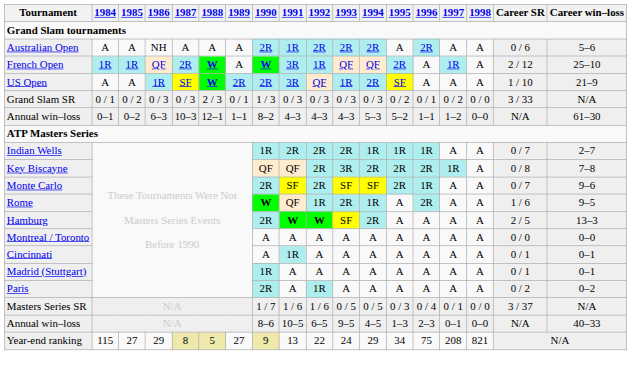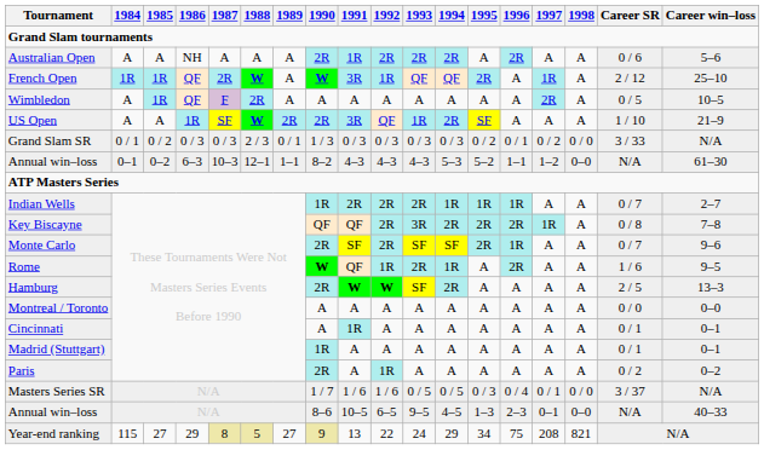 <table class="wikitable">
 <tr style="background:#efefef;">
 <th>Tournament</th>
 <th><a href='#'>1984</a></th>
 <th><a href='#'>1985</a></th>
 <th><a href='#'>1986</a></th>
 <th><a href='#'>1987</a></th>
 <th><a href='#'>1988</a></th>
 <th><a href='#'>1989</a></th>
 <th><a href='#'>1990</a></th>
 <th><a href='#'>1991</a></th>
 <th><a href='#'>1992</a></th>
 <th><a href='#'>1993</a></th>
 <th><a href='#'>1994</a></th>
 <th><a href='#'>1995</a></th>
 <th><a href='#'>1996</a></th>
 <th><a href='#'>1997</a></th>
 <th><a href='#'>1998</a></th>
 <th>Career SR</th>
 <th>Career win–loss</th>
 </tr>
 <tr>
 <td colspan="18"><strong>Grand Slam tournaments</strong></td>
 </tr>
 <tr>
 <td style="background:#efefef;"><a href='#'>Australian Open</a></td>
 <td style="text-align:center;">A</td>
 <td style="text-align:center;">A</td>
 <td style="text-align:center;">NH</td>
 <td style="text-align:center;">A</td>
 <td style="text-align:center;">A</td>
 <td style="text-align:center;">A</td>
 <td style="text-align:center; background:#afeeee;"><a href='#'>2R</a></td>
 <td style="text-align:center; background:#afeeee;"><a href='#'>1R</a></td>
 <td style="text-align:center; background:#afeeee;"><a href='#'>2R</a></td>
 <td style="text-align:center; background:#afeeee;"><a href='#'>2R</a></td>
 <td style="text-align:center; background:#afeeee;"><a href='#'>2R</a></td>
 <td style="text-align:center;">A</td>
 <td style="text-align:center; background:#afeeee;"><a href='#'>2R</a></td>
 <td style="text-align:center;">A</td>
 <td style="text-align:center;">A</td>
 <td style="text-align:center; background:#efefef;">0 / 6</td>
 <td style="text-align:center; background:#efefef;">5–6</td>
 </tr>
 <tr>
 <td style="background:#efefef;"><a href='#'>French Open</a></td>
 <td style="text-align:center; background:#afeeee;"><a href='#'>1R</a></td>
 <td style="text-align:center; background:#afeeee;"><a href='#'>1R</a></td>
 <td style="text-align:center; background:#ffebcd;"><a href='#'>QF</a></td>
 <td style="text-align:center; background:#afeeee;"><a href='#'>2R</a></td>
 <td style="text-align:center; background:#0f0;"><a href='#'><strong>W</strong></a></td>
 <td style="text-align:center;">A</td>
 <td style="text-align:center; background:#0f0;"><a href='#'><strong>W</strong></a></td>
 <td style="text-align:center; background:#afeeee;"><a href='#'>3R</a></td>
 <td style="text-align:center; background:#afeeee;"><a href='#'>1R</a></td>
 <td style="text-align:center; background:#ffebcd;"><a href='#'>QF</a></td>
 <td style="text-align:center; background:#ffebcd;"><a href='#'>QF</a></td>
 <td style="text-align:center; background:#afeeee;"><a href='#'>2R</a></td>
 <td style="text-align:center;">A</td>
 <td style="text-align:center; background:#afeeee;"><a href='#'>1R</a></td>
 <td style="text-align:center;">A</td>
 <td style="text-align:center; background:#efefef;">2 / 12</td>
 <td style="text-align:center; background:#efefef;">25–10</td>
+</tr>
+<tr>
+<td style="background:#efefef;"><a href='#'>Wimbledon</a></td>
+<td style="text-align:center;">A</td>
+<td style="text-align:center; background:#afeeee;"><a href='#'>1R</a></td>
+<td style="text-align:center; background:#ffebcd;"><a href='#'>QF</a></td>
+<td style="text-align:center; background:thistle;"><a href='#'>F</a></td>
+<td style="text-align:center; background:#afeeee;"><a href='#'>2R</a></td>
+<td style="text-align:center;">A</td>
+<td style="text-align:center;">A</td>
+<td style="text-align:center;">A</td>
+<td style="text-align:center;">A</td>
+<td style="text-align:center;">A</td>
+<td style="text-align:center;">A</td>
+<td style="text-align:center;">A</td>
+<td style="text-align:center;">A</td>
+<td style="text-align:center; background:#afeeee;"><a href='#'>2R</a></td>
+<td style="text-align:center;">A</td>
+<td style="text-align:center; background:#efefef;">0 / 5</td>
+<td style="text-align:center; background:#efefef;">10–5</td>
 </tr>
 <tr>
 <td style="background:#efefef;"><a href='#'>US Open</a></td>
 <td style="text-align:center;">A</td>
 <td style="text-align:center;">A</td>
 <td style="text-align:center; background:#afeeee;"><a href='#'>1R</a></td>
 <td style="text-align:center; background:yellow;"><a href='#'>SF</a></td>
 <td style="text-align:center; background:#0f0;"><a href='#'><strong>W</strong></a></td>
 <td style="text-align:center; background:#afeeee;"><a href='#'>2R</a></td>
 <td style="text-align:center; background:#afeeee;"><a href='#'>2R</a></td>
 <td style="text-align:center; background:#afeeee;"><a href='#'>3R</a></td>
 <td style="text-align:center; background:#ffebcd;"><a href='#'>QF</a></td>
 <td style="text-align:center; background:#afeeee;"><a href='#'>1R</a></td>
 <td style="text-align:center; background:#afeeee;"><a href='#'>2R</a></td>
 <td style="text-align:center; background:yellow;"><a href='#'>SF</a></td>
 <td style="text-align:center;">A</td>
 <td style="text-align:center;">A</td>
 <td style="text-align:center;">A</td>
 <td style="text-align:center; background:#efefef;">1 / 10</td>
 <td style="text-align:center; background:#efefef;">21–9</td>
 </tr>
 <tr style="background:#efefef;">
 <td>Grand Slam SR</td>
 <td style="text-align:center;">0 / 1</td>
 <td style="text-align:center;">0 / 2</td>
 <td style="text-align:center;">0 / 3</td>
 <td style="text-align:center;">0 / 3</td>
 <td style="text-align:center;">2 / 3</td>
 <td style="text-align:center;">0 / 1</td>
 <td style="text-align:center;">1 / 3</td>
 <td style="text-align:center;">0 / 3</td>
 <td style="text-align:center;">0 / 3</td>
 <td style="text-align:center;">0 / 3</td>
 <td style="text-align:center;">0 / 3</td>
 <td style="text-align:center;">0 / 2</td>
 <td style="text-align:center;">0 / 1</td>
 <td style="text-align:center;">0 / 2</td>
 <td style="text-align:center;">0 / 0</td>
 <td style="text-align:center;">3 / 33</td>
 <td style="text-align:center; ">N/A</td>
 </tr>
 <tr>
 <td style="background:#EFEFEF;">Annual win–loss</td>
 <td style="text-align:center; background:#efefef;">0–1</td>
 <td style="text-align:center; background:#efefef;">0–2</td>
 <td style="text-align:center; background:#efefef;">6–3</td>
 <td style="text-align:center; background:#efefef;">10–3</td>
 <td style="text-align:center; background:#efefef;">12–1</td>
 <td style="text-align:center; background:#efefef;">1–1</td>
 <td style="text-align:center; background:#efefef;">8–2</td>
 <td style="text-align:center; background:#efefef;">4–3</td>
 <td style="text-align:center; background:#efefef;">4–3</td>
 <td style="text-align:center; background:#efefef;">4–3</td>
 <td style="text-align:center; background:#efefef;">5–3</td>
 <td style="text-align:center; background:#efefef;">5–2</td>
 <td style="text-align:center; background:#efefef;">1–1</td>
 <td style="text-align:center; background:#efefef;">1–2</td>
 <td style="text-align:center; background:#efefef;">0–0</td>
 <td style="text-align:center; background:#efefef;">N/A</td>
 <td style="text-align:center; background:#efefef;">61–30</td>
 </tr>
 <tr>
 <td colspan="18"><strong>ATP Masters Series</strong></td>
 </tr>
 <tr>
 <td style="background:#efefef;"><a href='#'>Indian Wells</a></td>
 <td colspan="6" rowspan="9" style="text-align:center; color:#ccc;">These Tournaments Were Not<br><br>Masters Series Events<br><br>Before 1990</td>
 <td style="text-align:center; background:#afeeee;">1R</td>
 <td style="text-align:center; background:#afeeee;">2R</td>
 <td style="text-align:center; background:#afeeee;">2R</td>
 <td style="text-align:center; background:#afeeee;">2R</td>
 <td style="text-align:center; background:#afeeee;">1R</td>
 <td style="text-align:center; background:#afeeee;">1R</td>
 <td style="text-align:center; background:#afeeee;">1R</td>
 <td style="text-align:center;">A</td>
 <td style="text-align:center;">A</td>
 <td style="text-align:center; background:#efefef;">0 / 7</td>
 <td style="text-align:center; background:#efefef;">2–7</td>
 </tr>
 <tr>
 <td style="background:#efefef;"><a href='#'>Key Biscayne</a></td>
 <td style="text-align:center; background:#ffebcd;">QF</td>
 <td style="text-align:center; background:#ffebcd;">QF</td>
 <td style="text-align:center; background:#afeeee;">2R</td>
 <td style="text-align:center; background:#afeeee;">3R</td>
 <td style="text-align:center; background:#afeeee;">2R</td>
 <td style="text-align:center; background:#afeeee;">2R</td>
 <td style="text-align:center; background:#afeeee;">2R</td>
 <td style="text-align:center; background:#afeeee;">1R</td>
 <td style="text-align:center;">A</td>
 <td style="text-align:center; background:#efefef;">0 / 8</td>
 <td style="text-align:center; background:#efefef;">7–8</td>
 </tr>
 <tr>
 <td style="background:#efefef;"><a href='#'>Monte Carlo</a></td>
 <td style="text-align:center; background:#afeeee;">2R</td>
 <td style="text-align:center; background:yellow;">SF</td>
 <td style="text-align:center; background:#afeeee;">2R</td>
 <td style="text-align:center; background:yellow;">SF</td>
 <td style="text-align:center; background:yellow;">SF</td>
 <td style="text-align:center; background:#afeeee;">2R</td>
 <td style="text-align:center; background:#afeeee;">1R</td>
 <td style="text-align:center;">A</td>
 <td style="text-align:center;">A</td>
 <td style="text-align:center; background:#efefef;">0 / 7</td>
 <td style="text-align:center; background:#efefef;">9–6</td>
 </tr>
 <tr>
 <td style="background:#efefef;"><a href='#'>Rome</a></td>
 <td style="text-align:center; background:#0f0;"><strong>W</strong></td>
 <td style="text-align:center; background:#ffebcd;">QF</td>
 <td style="text-align:center; background:#afeeee;">1R</td>
 <td style="text-align:center; background:#afeeee;">2R</td>
 <td style="text-align:center; background:#afeeee;">1R</td>
 <td style="text-align:center;">A</td>
 <td style="text-align:center; background:#afeeee;">2R</td>
 <td style="text-align:center;">A</td>
 <td style="text-align:center;">A</td>
 <td style="text-align:center; background:#efefef;">1 / 6</td>
 <td style="text-align:center; background:#efefef;">9–5</td>
 </tr>
 <tr>
 <td style="background:#efefef;"><a href='#'>Hamburg</a></td>
 <td style="text-align:center; background:#afeeee;">2R</td>
 <td style="text-align:center; background:#0f0;"><strong>W</strong></td>
 <td style="text-align:center; background:#0f0;"><strong>W</strong></td>
 <td style="text-align:center; background:yellow;">SF</td>
 <td style="text-align:center; background:#afeeee;">2R</td>
 <td style="text-align:center;">A</td>
 <td style="text-align:center;">A</td>
 <td style="text-align:center;">A</td>
 <td style="text-align:center;">A</td>
 <td style="text-align:center; background:#efefef;">2 / 5</td>
 <td style="text-align:center; background:#efefef;">13–3</td>
 </tr>
 <tr>
 <td style="background:#efefef;"><a href='#'>Montreal / Toronto</a></td>
 <td style="text-align:center;">A</td>
 <td style="text-align:center;">A</td>
 <td style="text-align:center;">A</td>
 <td style="text-align:center;">A</td>
 <td style="text-align:center;">A</td>
 <td style="text-align:center;">A</td>
 <td style="text-align:center;">A</td>
 <td style="text-align:center;">A</td>
 <td style="text-align:center;">A</td>
 <td style="text-align:center; background:#efefef;">0 / 0</td>
 <td style="text-align:center; background:#efefef;">0–0</td>
 </tr>
 <tr>
 <td style="background:#efefef;"><a href='#'>Cincinnati</a></td>
 <td style="text-align:center;">A</td>
 <td style="text-align:center; background:#afeeee;">1R</td>
 <td style="text-align:center;">A</td>
 <td style="text-align:center;">A</td>
 <td style="text-align:center;">A</td>
 <td style="text-align:center;">A</td>
 <td style="text-align:center;">A</td>
 <td style="text-align:center;">A</td>
 <td style="text-align:center;">A</td>
 <td style="text-align:center; background:#efefef;">0 / 1</td>
 <td style="text-align:center; background:#efefef;">0–1</td>
 </tr>
 <tr>
 <td style="background:#efefef;"><a href='#'>Madrid (Stuttgart)</a></td>
 <td style="text-align:center; background:#afeeee;">1R</td>
 <td style="text-align:center;">A</td>
 <td style="text-align:center;">A</td>
 <td style="text-align:center;">A</td>
 <td style="text-align:center;">A</td>
 <td style="text-align:center;">A</td>
 <td style="text-align:center;">A</td>
 <td style="text-align:center;">A</td>
 <td style="text-align:center;">A</td>
 <td style="text-align:center; background:#efefef;">0 / 1</td>
 <td style="text-align:center; background:#efefef;">0–1</td>
 </tr>
 <tr>
 <td style="background:#efefef;"><a href='#'>Paris</a></td>
 <td style="text-align:center; background:#afeeee;">2R</td>
 <td style="text-align:center;">A</td>
 <td style="text-align:center; background:#afeeee;">1R</td>
 <td style="text-align:center;">A</td>
 <td style="text-align:center;">A</td>
 <td style="text-align:center;">A</td>
 <td style="text-align:center;">A</td>
 <td style="text-align:center;">A</td>
 <td style="text-align:center;">A</td>
 <td style="text-align:center; background:#efefef;">0 / 2</td>
 <td style="text-align:center; background:#efefef;">0–2</td>
 </tr>
 <tr style="background:#efefef;">
 <td style="background:#EFEFEF;">Masters Series SR</td>
 <td colspan="6" style="text-align:center; color:#ccc;">N/A</td>
 <td style="text-align:center;">1 / 7</td>
 <td style="text-align:center;">1 / 6</td>
 <td style="text-align:center;">1 / 6</td>
 <td style="text-align:center;">0 / 5</td>
 <td style="text-align:center;">0 / 5</td>
 <td style="text-align:center;">0 / 3</td>
 <td style="text-align:center;">0 / 4</td>
 <td style="text-align:center;">0 / 1</td>
 <td style="text-align:center;">0 / 0</td>
 <td style="text-align:center;">3 / 37</td>
 <td style="text-align:center; ">N/A</td>
 </tr>
 <tr style="background:#efefef;">
 <td style="background:#EFEFEF;">Annual win–loss</td>
 <td colspan="6" style="text-align:center; color:#ccc;">N/A</td>
 <td style="text-align:center; ">8–6</td>
 <td style="text-align:center; ">10–5</td>
 <td style="text-align:center; ">6–5</td>
 <td style="text-align:center; ">9–5</td>
 <td style="text-align:center; ">4–5</td>
 <td style="text-align:center; ">1–3</td>
 <td style="text-align:center; ">2–3</td>
 <td style="text-align:center; ">0–1</td>
 <td style="text-align:center; ">0–0</td>
 <td style="text-align:center; ">N/A</td>
 <td style="text-align:center; ">40–33</td>
 </tr>
 <tr>
 <td style="background:#EFEFEF;">Year-end ranking</td>
 <td style="text-align:center;">115</td>
 <td style="text-align:center;">27</td>
 <td style="text-align:center;">29</td>
 <td style="text-align:center; background:#eee8aa;">8</td>
 <td style="text-align:center; background:#eee8aa;">5</td>
 <td style="text-align:center;">27</td>
 <td style="text-align:center; background:#eee8aa;">9</td>
 <td style="text-align:center;">13</td>
 <td style="text-align:center;">22</td>
 <td style="text-align:center;">24</td>
 <td style="text-align:center;">29</td>
 <td style="text-align:center;">34</td>
 <td style="text-align:center;">75</td>
 <td style="text-align:center;">208</td>
 <td style="text-align:center;">821</td>
 <td colspan="2" style="text-align:center; background:#efefef;">N/A</td>
 </tr>
 </table>
